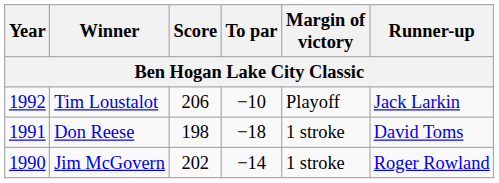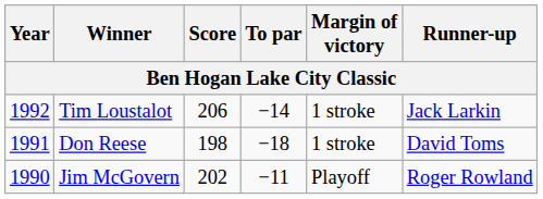 <table class="wikitable" style="font-size:95%">
 <tr>
 <th>Year</th>
 <th>Winner</th>
 <th>Score</th>
 <th>To par</th>
 <th>Margin of<br>victory</th>
 <th>Runner-up</th>
 </tr>
 <tr>
 <th colspan=6>Ben Hogan Lake City Classic</th>
 </tr>
 <tr>
 <td><a href='#'>1992</a></td>
 <td> <a href='#'>Tim Loustalot</a></td>
 <td align=center>206</td>
-<td align=center>−10</td>
-<td>Playoff</td>
+<td align=center>−14</td>
+<td>1 stroke</td>
 <td> <a href='#'>Jack Larkin</a></td>
 </tr>
 <tr>
 <td><a href='#'>1991</a></td>
 <td> <a href='#'>Don Reese</a></td>
 <td align=center>198</td>
 <td align=center>−18</td>
 <td>1 stroke</td>
 <td> <a href='#'>David Toms</a></td>
 </tr>
 <tr>
 <td><a href='#'>1990</a></td>
 <td> <a href='#'>Jim McGovern</a></td>
 <td align=center>202</td>
-<td align=center>−14</td>
-<td>1 stroke</td>
+<td align=center>−11</td>
+<td>Playoff</td>
 <td> <a href='#'>Roger Rowland</a></td>
 </tr>
 </table>
